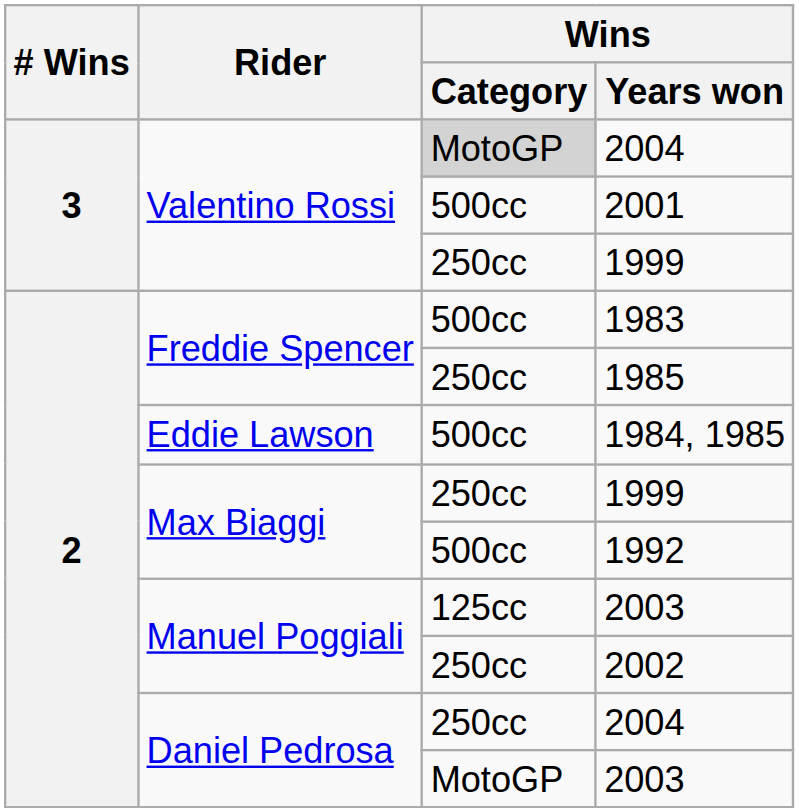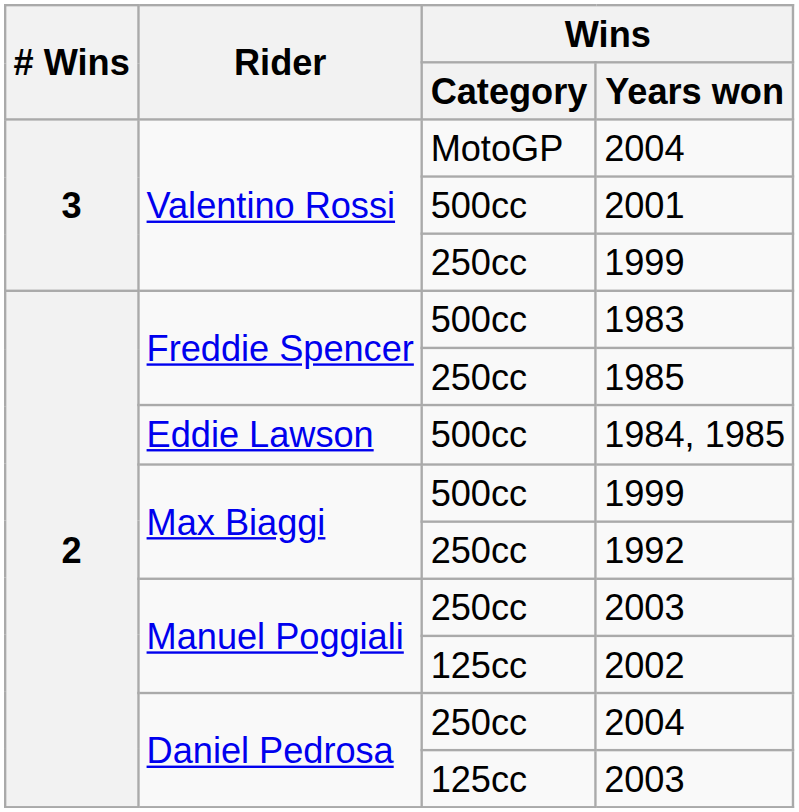 <table class="wikitable" style="font-size: 95%;">
 <tr>
 <th rowspan=2># Wins</th>
 <th rowspan=2>Rider</th>
 <th colspan=2>Wins</th>
 </tr>
 <tr>
 <th>Category</th>
 <th>Years won</th>
 </tr>
 <tr>
 <th rowspan=3>3</th>
 <td rowspan=3> <a href='#'>Valentino Rossi</a></td>
-<td style="background: lightgrey;">MotoGP</td>
+<td>MotoGP</td>
 <td>2004</td>
 </tr>
 <tr>
 <td>500cc</td>
 <td>2001</td>
 </tr>
 <tr>
 <td>250cc</td>
 <td>1999</td>
 </tr>
 <tr>
 <th rowspan=9>2</th>
 <td rowspan=2> <a href='#'>Freddie Spencer</a></td>
 <td>500cc</td>
 <td>1983</td>
 </tr>
 <tr>
 <td>250cc</td>
 <td>1985</td>
 </tr>
 <tr>
 <td> <a href='#'>Eddie Lawson</a></td>
 <td>500cc</td>
 <td>1984, 1985</td>
 </tr>
 <tr>
 <td rowspan=2> <a href='#'>Max Biaggi</a></td>
-<td>250cc</td>
+<td>500cc</td>
 <td>1999</td>
 </tr>
 <tr>
-<td>500cc</td>
+<td>250cc</td>
 <td>1992</td>
 </tr>
 <tr>
 <td rowspan=2> <a href='#'>Manuel Poggiali</a></td>
-<td>125cc</td>
+<td>250cc</td>
 <td>2003</td>
 </tr>
 <tr>
-<td>250cc</td>
+<td>125cc</td>
 <td>2002</td>
 </tr>
 <tr>
 <td rowspan=2> <a href='#'>Daniel Pedrosa</a></td>
 <td>250cc</td>
 <td>2004</td>
 </tr>
 <tr>
-<td>MotoGP</td>
+<td>125cc</td>
 <td>2003</td>
 </tr>
 </table>
